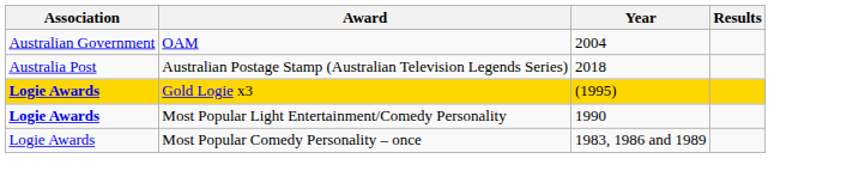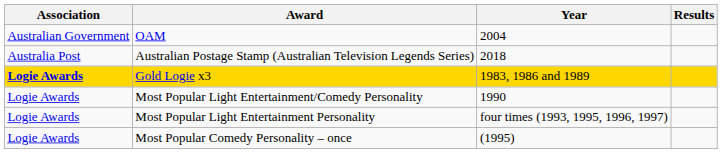 <table class="wikitable">
 <tr>
 <th>Association</th>
 <th>Award</th>
 <th>Year</th>
 <th>Results</th>
 </tr>
 <tr>
 <td><a href='#'>Australian Government</a></td>
 <td><a href='#'>OAM</a></td>
 <td>2004</td>
 <td></td>
 </tr>
 <tr>
 <td><a href='#'>Australia Post</a></td>
 <td>Australian Postage Stamp (Australian Television Legends Series)</td>
 <td>2018</td>
 <td></td>
 </tr>
 <tr bgcolor=gold>
 <td><strong><a href='#'>Logie Awards</a></strong></td>
 <td><a href='#'>Gold Logie</a> x3</td>
-<td>(1995)</td>
+<td>1983, 1986 and 1989</td>
 <td></td>
 </tr>
 <tr>
-<td><strong><a href='#'>Logie Awards</a></strong></td>
+<td><a href='#'>Logie Awards</a></td>
 <td>Most Popular Light Entertainment/Comedy Personality</td>
 <td>1990</td>
 <td></td>
 </tr>
 <tr>
 <td><a href='#'>Logie Awards</a></td>
+<td>Most Popular Light Entertainment Personality</td>
+<td>four times (1993, 1995, 1996, 1997)</td>
+<td></td>
+</tr>
+<tr>
+<td><a href='#'>Logie Awards</a></td>
 <td>Most Popular Comedy Personality – once</td>
-<td>1983, 1986 and 1989</td>
+<td>(1995)</td>
 <td></td>
 </tr>
 </table>
